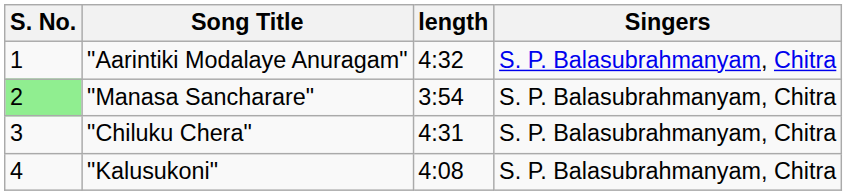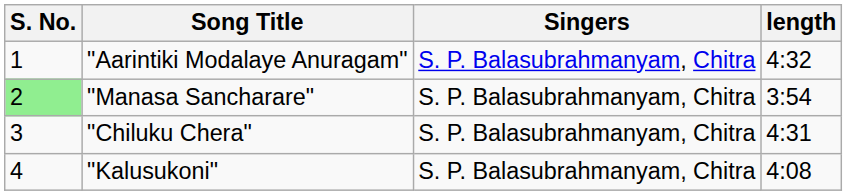 <table class="wikitable">
 <tr>
 <th>S. No.</th>
 <th>Song Title</th>
+<th>Singers</th>
 <th>length</th>
-<th>Singers</th>
 </tr>
 <tr>
 <td>1</td>
 <td>"Aarintiki Modalaye Anuragam"</td>
+<td><a href='#'>S. P. Balasubrahmanyam</a>, <a href='#'>Chitra</a></td>
 <td>4:32</td>
-<td><a href='#'>S. P. Balasubrahmanyam</a>, <a href='#'>Chitra</a></td>
 </tr>
 <tr>
 <td style="background: lightgreen;">2</td>
 <td>"Manasa Sancharare"</td>
+<td>S. P. Balasubrahmanyam, Chitra</td>
 <td>3:54</td>
-<td>S. P. Balasubrahmanyam, Chitra</td>
 </tr>
 <tr>
 <td>3</td>
 <td>"Chiluku Chera"</td>
+<td>S. P. Balasubrahmanyam, Chitra</td>
 <td>4:31</td>
-<td>S. P. Balasubrahmanyam, Chitra</td>
 </tr>
 <tr>
 <td>4</td>
 <td>"Kalusukoni"</td>
+<td>S. P. Balasubrahmanyam, Chitra</td>
 <td>4:08</td>
-<td>S. P. Balasubrahmanyam, Chitra</td>
 </tr>
 </table>
